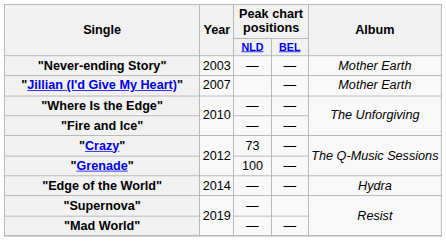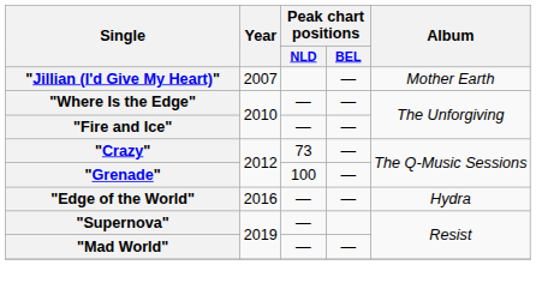 <table class="wikitable plainrowheaders" style="text-align:center;">
 <tr>
 <th scope="colw" rowspan="2" style="width:15em;">Single</th>
 <th scope="colw" rowspan="2">Year</th>
 <th scope="col" colspan="2">Peak chart positions</th>
 <th scope="colw" rowspan="2">Album</th>
 </tr>
 <tr>
 <th scope="col" style="width:3em;font-size:85%;"><a href='#'>NLD</a><br></th>
 <th scope="col" style="width:3em;font-size:85%;"><a href='#'>BEL</a><br></th>
-</tr>
-<tr>
-<th scope="row">"Never-ending Story"</th>
-<td>2003</td>
-<td>—</td>
-<td>—</td>
-<td><em>Mother Earth</em></td>
 </tr>
 <tr>
 <th scope="row">"<a href='#'>Jillian (I'd Give My Heart)</a>"</th>
 <td>2007</td>
 <td></td>
 <td>—</td>
 <td><em>Mother Earth</em></td>
 </tr>
 <tr>
 <th scope="row">"Where Is the Edge"</th>
 <td rowspan=2>2010</td>
 <td>—</td>
 <td>—</td>
 <td rowspan=2><em>The Unforgiving</em></td>
 </tr>
 <tr>
 <th scope="row">"Fire and Ice"</th>
 <td>—</td>
 <td>—</td>
 </tr>
 <tr>
 <th scope="row">"<a href='#'>Crazy</a>"</th>
 <td rowspan=2>2012</td>
 <td>73</td>
 <td>—</td>
 <td rowspan=2><em>The Q-Music Sessions</em></td>
 </tr>
 <tr>
 <th scope="row">"<a href='#'>Grenade</a>"</th>
 <td>100</td>
 <td>—</td>
 </tr>
 <tr>
 <th scope="row">"Edge of the World"</th>
-<td>2014</td>
+<td>2016</td>
 <td>—</td>
 <td>—</td>
 <td><em>Hydra</em></td>
 </tr>
 <tr>
 <th scope="row">"Supernova"</th>
 <td rowspan=2>2019</td>
 <td>—</td>
 <td></td>
 <td rowspan=2><em>Resist</em></td>
 </tr>
 <tr>
 <th scope="row">"Mad World"</th>
 <td>—</td>
 <td>—</td>
 </tr>
 <tr>
 </tr>
 </table>
